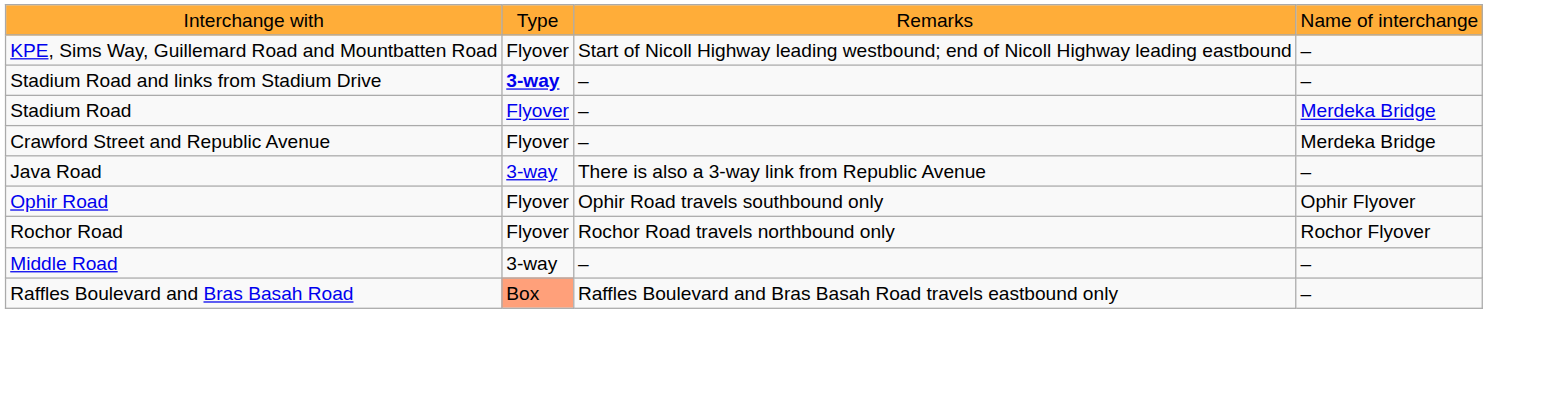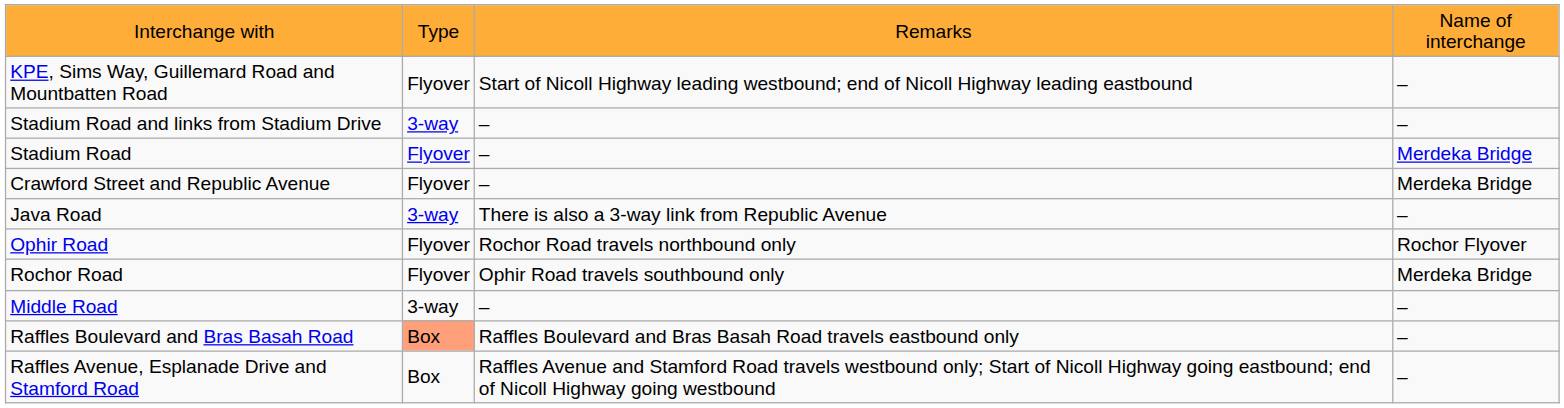 <table class="wikitable" style="margin-left: 1em; margin-bottom: 1em; color: black; border-collapse: collapse; font-size: 95%">
 <tr align="center" bgcolor="#FFDEAD1C39BB" style="color: magnolia">
 <td>Interchange with</td>
 <td>Type</td>
 <td>Remarks</td>
 <td>Name of interchange</td>
 </tr>
 <tr>
 <td><a href='#'>KPE</a>, Sims Way, Guillemard Road and Mountbatten Road</td>
 <td>Flyover</td>
 <td>Start of Nicoll Highway leading westbound; end of Nicoll Highway leading eastbound</td>
 <td>–</td>
 </tr>
 <tr>
 <td>Stadium Road and links from Stadium Drive</td>
-<td><strong><a href='#'>3-way</a></strong></td>
+<td><a href='#'>3-way</a></td>
 <td>–</td>
 <td>–</td>
 </tr>
 <tr>
 <td>Stadium Road</td>
 <td><a href='#'>Flyover</a></td>
 <td>–</td>
 <td><a href='#'>Merdeka Bridge</a></td>
 </tr>
 <tr>
 <td>Crawford Street and Republic Avenue</td>
 <td>Flyover</td>
 <td>–</td>
 <td>Merdeka Bridge</td>
 </tr>
 <tr>
 <td>Java Road</td>
 <td><a href='#'>3-way</a></td>
 <td>There is also a 3-way link from Republic Avenue</td>
 <td>–</td>
 </tr>
 <tr>
 <td><a href='#'>Ophir Road</a></td>
 <td>Flyover</td>
-<td>Ophir Road travels southbound only</td>
-<td>Ophir Flyover</td>
+<td>Rochor Road travels northbound only</td>
+<td>Rochor Flyover</td>
 </tr>
 <tr>
 <td>Rochor Road</td>
 <td>Flyover</td>
-<td>Rochor Road travels northbound only</td>
-<td>Rochor Flyover</td>
+<td>Ophir Road travels southbound only</td>
+<td>Merdeka Bridge</td>
 </tr>
 <tr>
 <td><a href='#'>Middle Road</a></td>
 <td>3-way</td>
 <td>–</td>
 <td>–</td>
 </tr>
 <tr>
 <td>Raffles Boulevard and <a href='#'>Bras Basah Road</a></td>
 <td style="background: lightsalmon;">Box</td>
 <td>Raffles Boulevard and Bras Basah Road travels eastbound only</td>
 <td>–</td>
 </tr>
+<tr>
+<td>Raffles Avenue, Esplanade Drive and <a href='#'>Stamford Road</a></td>
+<td>Box</td>
+<td>Raffles Avenue and Stamford Road travels westbound only; Start of Nicoll Highway going eastbound; end of Nicoll Highway going westbound</td>
+<td>–</td>
+</tr>
 </table>
